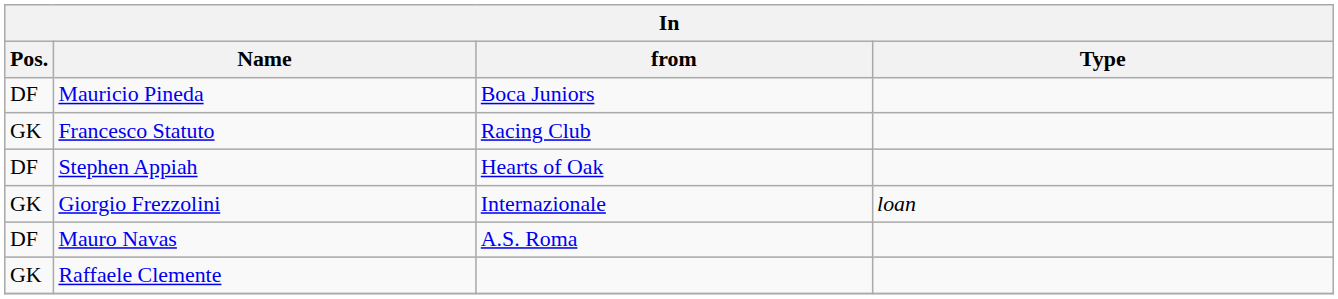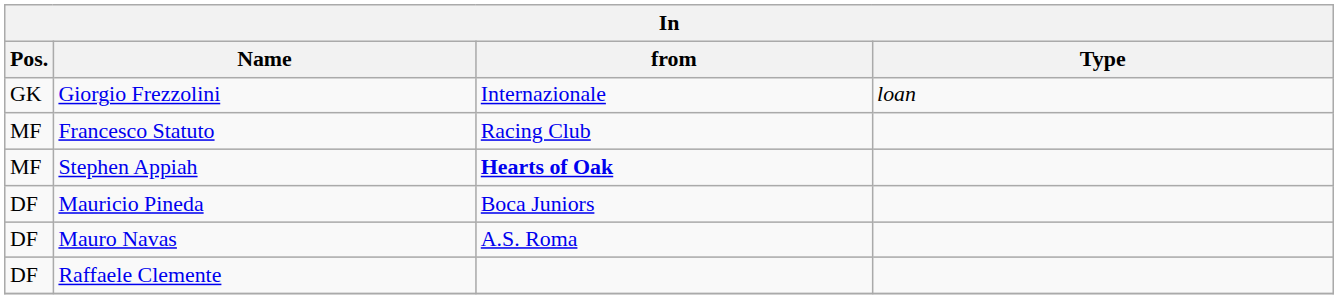 <table class="wikitable" style="font-size:90%;width:99%;">
 <tr>
 <th colspan="4">In</th>
 </tr>
 <tr>
 <th width=3%>Pos.</th>
 <th width=32%>Name</th>
 <th width=30%>from</th>
 <th width=35%>Type</th>
 </tr>
 <tr>
-<td>DF</td>
-<td><a href='#'>Mauricio Pineda</a></td>
-<td><a href='#'>Boca Juniors</a></td>
-<td></td>
+<td>GK</td>
+<td><a href='#'>Giorgio Frezzolini</a></td>
+<td><a href='#'>Internazionale</a></td>
+<td><em>loan</em></td>
 </tr>
 <tr>
-<td>GK</td>
+<td>MF</td>
 <td><a href='#'>Francesco Statuto</a></td>
 <td><a href='#'>Racing Club</a></td>
 <td></td>
 </tr>
 <tr>
-<td>DF</td>
+<td>MF</td>
 <td><a href='#'>Stephen Appiah</a></td>
-<td><a href='#'>Hearts of Oak</a></td>
+<td><strong><a href='#'>Hearts of Oak</a></strong></td>
 <td></td>
 </tr>
 <tr>
-<td>GK</td>
-<td><a href='#'>Giorgio Frezzolini</a></td>
-<td><a href='#'>Internazionale</a></td>
-<td><em>loan</em></td>
+<td>DF</td>
+<td><a href='#'>Mauricio Pineda</a></td>
+<td><a href='#'>Boca Juniors</a></td>
+<td></td>
 </tr>
 <tr>
 <td>DF</td>
 <td><a href='#'>Mauro Navas</a></td>
 <td><a href='#'>A.S. Roma</a></td>
 <td></td>
 </tr>
 <tr>
-<td>GK</td>
+<td>DF</td>
 <td><a href='#'>Raffaele Clemente</a></td>
 <td></td>
 <td></td>
 </tr>
 <tr>
 </tr>
 </table>
